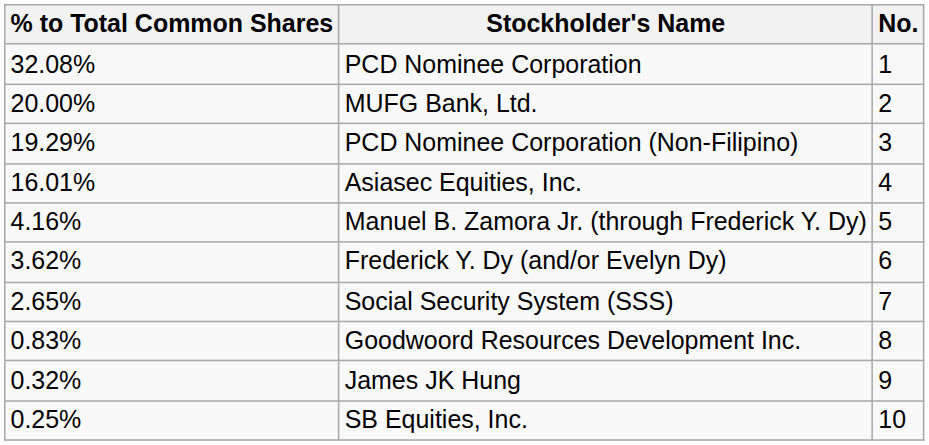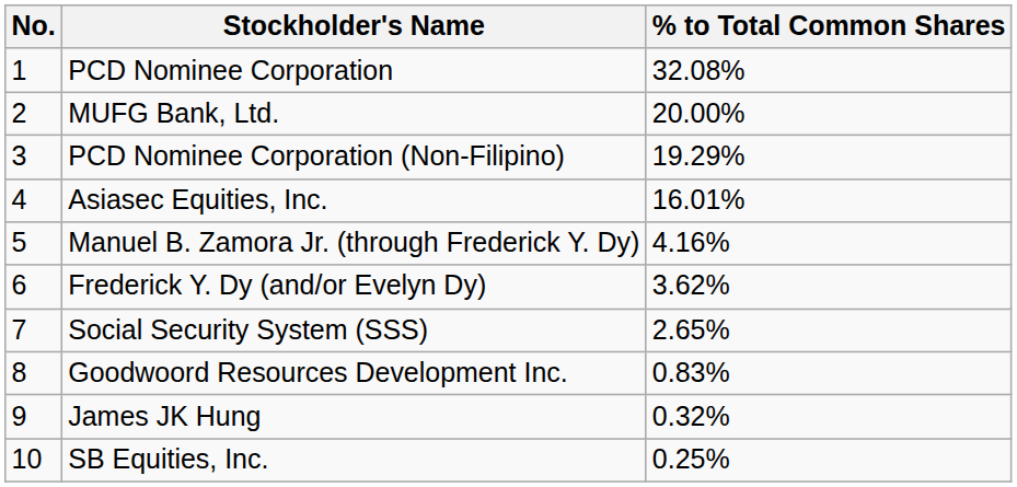 <table class="wikitable">
 <tr>
+<th>No.</th>
+<th>Stockholder's Name</th>
 <th><strong>% to Total Common Shares</strong></th>
-<th>Stockholder's Name</th>
-<th>No.</th>
 </tr>
 <tr>
+<td>1</td>
+<td>PCD Nominee Corporation</td>
 <td>32.08%</td>
-<td>PCD Nominee Corporation</td>
-<td>1</td>
 </tr>
 <tr>
+<td>2</td>
+<td>MUFG Bank, Ltd.</td>
 <td>20.00%</td>
-<td>MUFG Bank, Ltd.</td>
-<td>2</td>
 </tr>
 <tr>
+<td>3</td>
+<td>PCD Nominee Corporation (Non-Filipino)</td>
 <td>19.29%</td>
-<td>PCD Nominee Corporation (Non-Filipino)</td>
-<td>3</td>
 </tr>
 <tr>
+<td>4</td>
+<td>Asiasec Equities, Inc.</td>
 <td>16.01%</td>
-<td>Asiasec Equities, Inc.</td>
-<td>4</td>
 </tr>
 <tr>
+<td>5</td>
+<td>Manuel B. Zamora Jr. (through Frederick Y. Dy)</td>
 <td>4.16%</td>
-<td>Manuel B. Zamora Jr. (through Frederick Y. Dy)</td>
-<td>5</td>
 </tr>
 <tr>
+<td>6</td>
+<td>Frederick Y. Dy (and/or Evelyn Dy)</td>
 <td>3.62%</td>
-<td>Frederick Y. Dy (and/or Evelyn Dy)</td>
-<td>6</td>
 </tr>
 <tr>
+<td>7</td>
+<td>Social Security System (SSS)</td>
 <td>2.65%</td>
-<td>Social Security System (SSS)</td>
-<td>7</td>
 </tr>
 <tr>
+<td>8</td>
+<td>Goodwoord Resources Development Inc.</td>
 <td>0.83%</td>
-<td>Goodwoord Resources Development Inc.</td>
-<td>8</td>
 </tr>
 <tr>
+<td>9</td>
+<td>James JK Hung</td>
 <td>0.32%</td>
-<td>James JK Hung</td>
-<td>9</td>
 </tr>
 <tr>
+<td>10</td>
+<td>SB Equities, Inc.</td>
 <td>0.25%</td>
-<td>SB Equities, Inc.</td>
-<td>10</td>
 </tr>
 </table>
